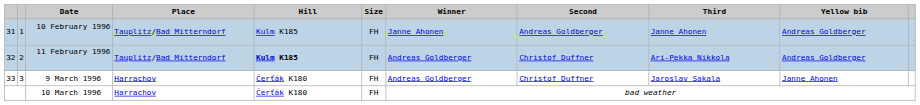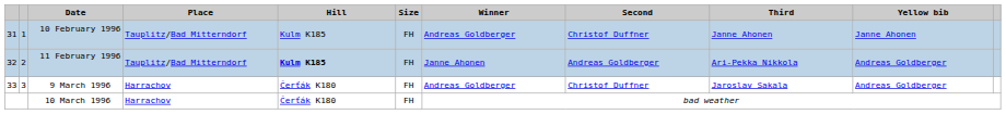 <table class="wikitable plainrowheaders" style="background:#fff; font-size:86%; line-height:16px; border:gray solid 1px; border-collapse:collapse;">
 <tr style="background:#ccc; text-align:center;">
 <th scope="col" style="background:#ccc; width=10 px;"></th>
 <th scope="col" style="background:#ccc; width=10 px;"></th>
 <th scope="col" style="background:#ccc; width:120px;">Date</th>
 <th scope="col" style="background:#ccc; width:200px;">Place</th>
 <th scope="col" style="background:#ccc; width:150px;">Hill</th>
 <th scope="col" style="background:#ccc; width:30px;">Size</th>
 <th scope="col" style="background:#ccc; width:185px;">Winner</th>
 <th scope="col" style="background:#ccc; width:185px;">Second</th>
 <th scope="col" style="background:#ccc; width:185px;">Third</th>
 <th scope="col" style="background:#ccc; width:180px;">Yellow bib</th>
 <th scope="col" style="background:#ccc; width:5px;"></th>
 </tr>
 <tr bgcolor=#BCD4E6>
 <td align=center>31</td>
 <td align=center>1</td>
 <td align=right>10 February 1996  </td>
 <td> <a href='#'>Tauplitz</a>/<a href='#'>Bad Mitterndorf</a></td>
 <td><a href='#'>Kulm</a> K185</td>
 <td align=center>FH</td>
+<td> <a href='#'>Andreas Goldberger</a></td>
+<td> <a href='#'>Christof Duffner</a></td>
 <td> <a href='#'>Janne Ahonen</a></td>
-<td> <a href='#'>Andreas Goldberger</a></td>
 <td> <a href='#'>Janne Ahonen</a></td>
-<td> <a href='#'>Andreas Goldberger</a></td>
 <td></td>
 </tr>
 <tr bgcolor=#BCD4E6>
 <td align=center>32</td>
 <td align=center>2</td>
 <td align=right>11 February 1996  </td>
 <td> <a href='#'>Tauplitz</a>/<a href='#'>Bad Mitterndorf</a></td>
 <td><strong><a href='#'>Kulm</a> K185</strong></td>
 <td align=center>FH</td>
+<td> <a href='#'>Janne Ahonen</a></td>
 <td> <a href='#'>Andreas Goldberger</a></td>
-<td> <a href='#'>Christof Duffner</a></td>
 <td> <a href='#'>Ari-Pekka Nikkola</a></td>
 <td> <a href='#'>Andreas Goldberger</a></td>
 <td></td>
 </tr>
 <tr>
 <td align=center>33</td>
 <td align=center>3</td>
 <td align=right>9 March 1996  </td>
 <td> <a href='#'>Harrachov</a></td>
 <td><a href='#'>Čerťák</a> K180</td>
 <td align=center>FH</td>
 <td> <a href='#'>Andreas Goldberger</a></td>
 <td> <a href='#'>Christof Duffner</a></td>
 <td> <a href='#'>Jaroslav Sakala</a></td>
-<td> <a href='#'>Janne Ahonen</a></td>
+<td> <a href='#'>Andreas Goldberger</a></td>
 <td></td>
 </tr>
 <tr>
 <td colspan=2></td>
 <td align=right>10 March 1996  </td>
 <td> <a href='#'>Harrachov</a></td>
 <td><a href='#'>Čerťák</a> K180</td>
 <td align=center>FH</td>
 <td colspan=5 align=center><em>bad weather</em></td>
 </tr>
 </table>
